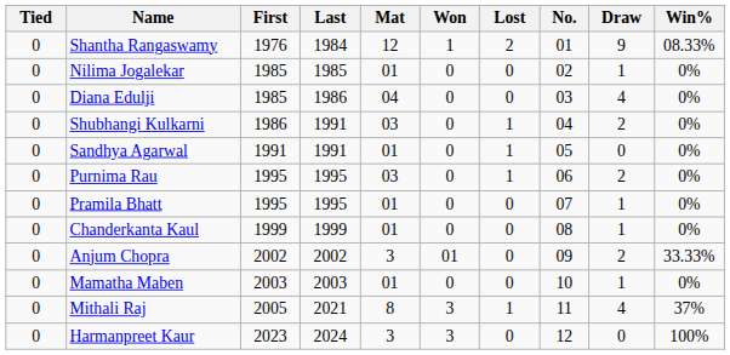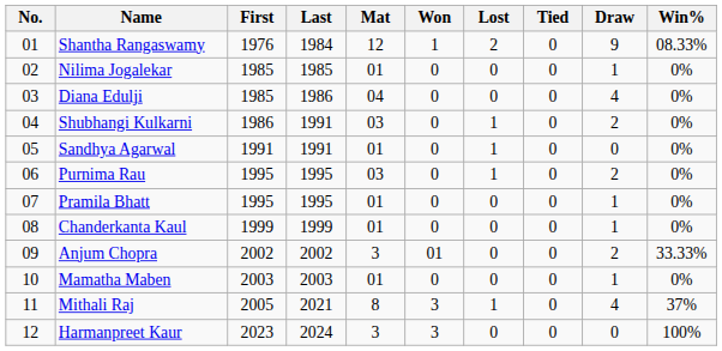 <table class="wikitable sortable" style="margin: 1em auto 1em auto">
 <tr>
-<th width="50">Tied</th>
+<th width="40">No.</th>
 <th width="160">Name</th>
 <th width="50">First</th>
 <th width="50">Last</th>
 <th width="50">Mat</th>
 <th width="50">Won</th>
 <th width="50">Lost</th>
-<th width="40">No.</th>
+<th width="50">Tied</th>
 <th width="55">Draw</th>
 <th width="60">Win%</th>
 </tr>
 <tr align=center>
-<td>0</td>
+<td><span>0</span>1</td>
 <td align=left><a href='#'>Shantha Rangaswamy</a></td>
 <td>1976</td>
 <td>1984</td>
 <td>12</td>
 <td>1</td>
 <td>2</td>
-<td><span>0</span>1</td>
+<td>0</td>
 <td>9</td>
 <td><span>0</span>8.33%</td>
 </tr>
 <tr align=center>
-<td>0</td>
+<td><span>0</span>2</td>
 <td align=left><a href='#'>Nilima Jogalekar</a></td>
 <td>1985</td>
 <td>1985</td>
 <td><span>0</span>1</td>
 <td>0</td>
 <td>0</td>
-<td><span>0</span>2</td>
+<td>0</td>
 <td>1</td>
 <td>0%</td>
 </tr>
 <tr align=center>
-<td>0</td>
+<td><span>0</span>3</td>
 <td align=left><a href='#'>Diana Edulji</a></td>
 <td>1985</td>
 <td>1986</td>
 <td><span>0</span>4</td>
 <td>0</td>
 <td>0</td>
-<td><span>0</span>3</td>
+<td>0</td>
 <td>4</td>
 <td>0%</td>
 </tr>
 <tr align=center>
-<td>0</td>
+<td><span>0</span>4</td>
 <td align=left><a href='#'>Shubhangi Kulkarni</a></td>
 <td>1986</td>
 <td>1991</td>
 <td><span>0</span>3</td>
 <td>0</td>
 <td>1</td>
-<td><span>0</span>4</td>
+<td>0</td>
 <td>2</td>
 <td>0%</td>
 </tr>
 <tr align=center>
-<td>0</td>
+<td><span>0</span>5</td>
 <td align=left><a href='#'>Sandhya Agarwal</a></td>
 <td>1991</td>
 <td>1991</td>
 <td><span>0</span>1</td>
 <td>0</td>
 <td>1</td>
-<td><span>0</span>5</td>
+<td>0</td>
 <td>0</td>
 <td>0%</td>
 </tr>
 <tr align=center>
-<td>0</td>
+<td><span>0</span>6</td>
 <td align=left><a href='#'>Purnima Rau</a></td>
 <td>1995</td>
 <td>1995</td>
 <td><span>0</span>3</td>
 <td>0</td>
 <td>1</td>
-<td><span>0</span>6</td>
+<td>0</td>
 <td>2</td>
 <td>0%</td>
 </tr>
 <tr align=center>
-<td>0</td>
+<td><span>0</span>7</td>
 <td align=left><a href='#'>Pramila Bhatt</a></td>
 <td>1995</td>
 <td>1995</td>
 <td><span>0</span>1</td>
 <td>0</td>
 <td>0</td>
-<td><span>0</span>7</td>
+<td>0</td>
 <td>1</td>
 <td>0%</td>
 </tr>
 <tr align=center>
-<td>0</td>
+<td><span>0</span>8</td>
 <td align=left><a href='#'>Chanderkanta Kaul</a></td>
 <td>1999</td>
 <td>1999</td>
 <td><span>0</span>1</td>
 <td>0</td>
 <td>0</td>
-<td><span>0</span>8</td>
+<td>0</td>
 <td>1</td>
 <td>0%</td>
 </tr>
 <tr align=center>
-<td>0</td>
+<td><span>0</span>9</td>
 <td align=left><a href='#'>Anjum Chopra</a></td>
 <td>2002</td>
 <td>2002</td>
 <td>3</td>
 <td><span>0</span>1</td>
 <td>0</td>
-<td><span>0</span>9</td>
+<td>0</td>
 <td>2</td>
 <td>33.33%</td>
 </tr>
 <tr align=center>
-<td>0</td>
+<td>10</td>
 <td align=left><a href='#'>Mamatha Maben</a></td>
 <td>2003</td>
 <td>2003</td>
 <td><span>0</span>1</td>
 <td>0</td>
 <td>0</td>
-<td>10</td>
+<td>0</td>
 <td>1</td>
 <td>0%</td>
 </tr>
 <tr align=center>
-<td>0</td>
+<td>11</td>
 <td align=left><a href='#'>Mithali Raj</a></td>
 <td>2005</td>
 <td>2021</td>
 <td>8</td>
 <td>3</td>
 <td>1</td>
-<td>11</td>
+<td>0</td>
 <td>4</td>
 <td>37%</td>
 </tr>
 <tr align=center>
-<td>0</td>
+<td>12</td>
 <td align=left><a href='#'>Harmanpreet Kaur</a></td>
 <td>2023</td>
 <td>2024</td>
 <td>3</td>
 <td>3</td>
 <td>0</td>
-<td>12</td>
+<td>0</td>
 <td>0</td>
 <td>100%</td>
 </tr>
 </table>
